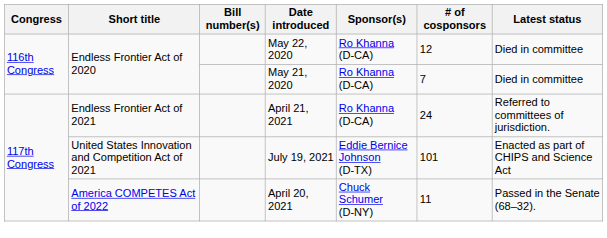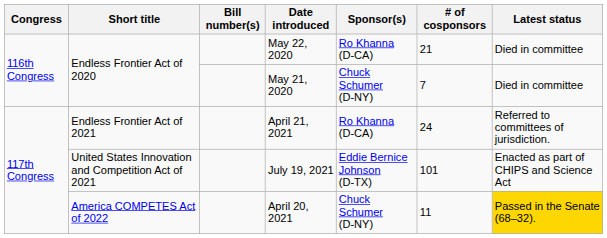 <table class="wikitable">
 <tr>
 <th>Congress</th>
 <th>Short title</th>
 <th>Bill number(s)</th>
 <th>Date introduced</th>
 <th>Sponsor(s)</th>
 <th># of cosponsors</th>
 <th>Latest status</th>
 </tr>
 <tr>
 <td rowspan="2"><a href='#'>116th Congress</a></td>
 <td rowspan="2">Endless Frontier Act of 2020</td>
 <td></td>
 <td>May 22, 2020</td>
 <td><a href='#'>Ro Khanna</a><br>(D-CA)</td>
-<td>12</td>
+<td>21</td>
 <td>Died in committee</td>
 </tr>
 <tr>
 <td></td>
 <td>May 21, 2020</td>
-<td><a href='#'>Ro Khanna</a><br>(D-CA)</td>
+<td><a href='#'>Chuck Schumer</a><br>(D-NY)</td>
 <td>7</td>
 <td>Died in committee</td>
 </tr>
 <tr>
 <td rowspan="3"><a href='#'>117th Congress</a></td>
 <td>Endless Frontier Act of 2021</td>
 <td></td>
 <td>April 21, 2021</td>
 <td><a href='#'>Ro Khanna</a><br>(D-CA)</td>
 <td>24</td>
 <td>Referred to committees of jurisdiction.</td>
 </tr>
 <tr>
 <td>United States Innovation and Competition Act of 2021</td>
 <td></td>
 <td>July 19, 2021</td>
 <td><a href='#'>Eddie Bernice Johnson</a><br>(D-TX)</td>
 <td>101</td>
 <td>Enacted as part of CHIPS and Science Act</td>
 </tr>
 <tr>
 <td><a href='#'>America COMPETES Act of 2022</a></td>
 <td></td>
 <td>April 20, 2021</td>
 <td><a href='#'>Chuck Schumer</a><br>(D-NY)</td>
 <td>11</td>
-<td>Passed in the Senate (68–32).</td>
+<td style="background: gold;">Passed in the Senate (68–32).</td>
 </tr>
 </table>
